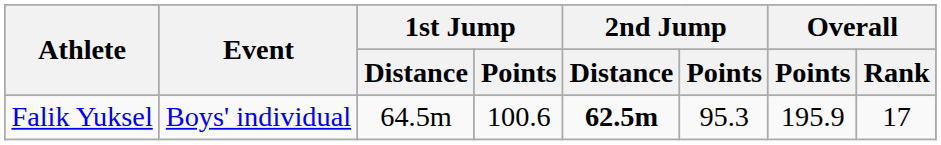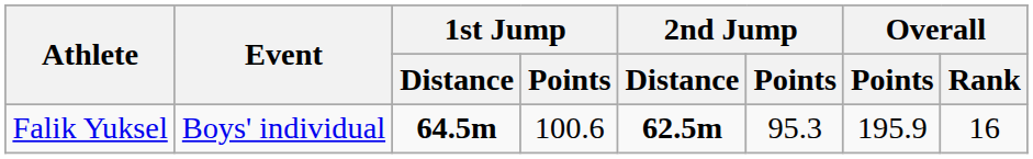 <table class="wikitable">
 <tr>
 <th rowspan="2">Athlete</th>
 <th rowspan="2">Event</th>
 <th colspan="2">1st Jump</th>
 <th colspan="2">2nd Jump</th>
 <th colspan="2">Overall</th>
 </tr>
 <tr>
 <th>Distance</th>
 <th>Points</th>
 <th>Distance</th>
 <th>Points</th>
 <th>Points</th>
 <th>Rank</th>
 </tr>
 <tr>
 <td><a href='#'>Falik Yuksel</a></td>
 <td><a href='#'>Boys' individual</a></td>
-<td align="center">64.5m</td>
+<td align="center"><strong>64.5m</strong></td>
 <td align="center">100.6</td>
 <td align="center"><strong>62.5m</strong></td>
 <td align="center">95.3</td>
 <td align="center">195.9</td>
-<td align="center">17</td>
+<td align="center">16</td>
 </tr>
 </table>
